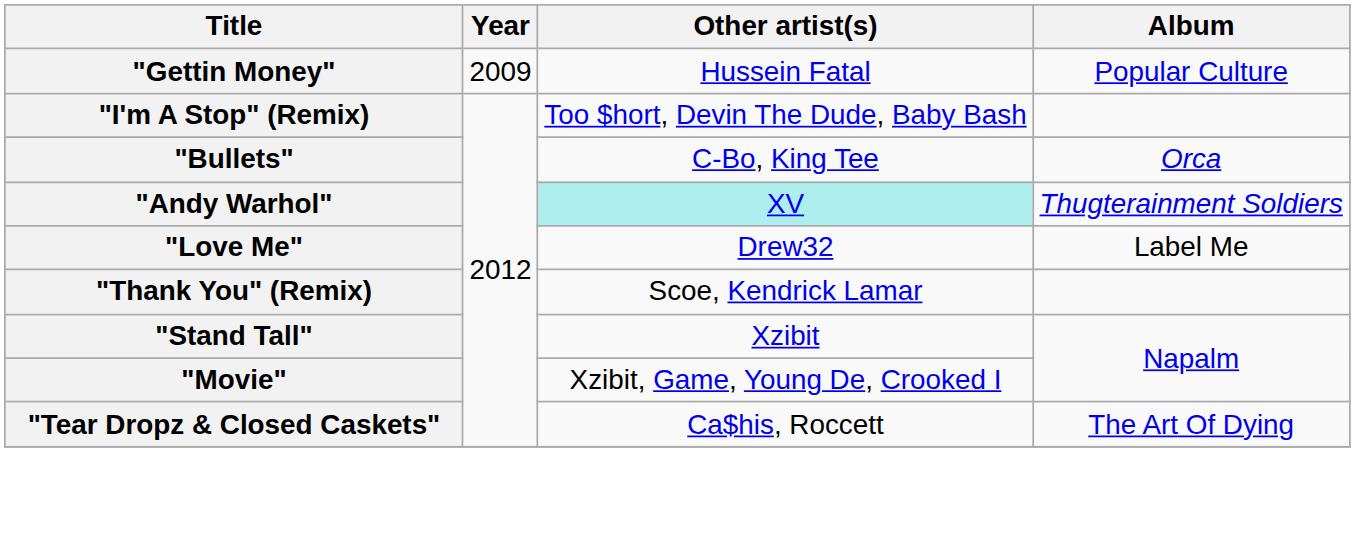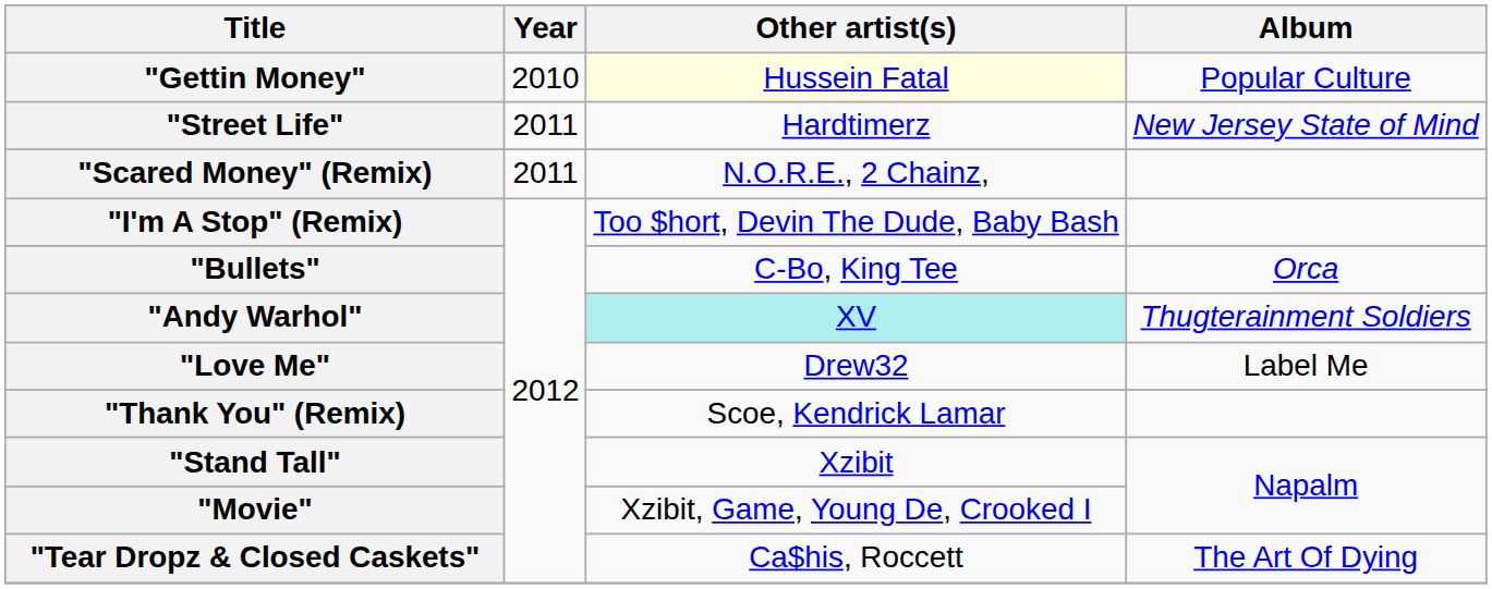 <table class="wikitable plainrowheaders" style="text-align:center;" border="1">
 <tr>
 <th scope="col" style="width:16em;">Title</th>
 <th scope="col">Year</th>
 <th scope="col">Other artist(s)</th>
 <th scope="col">Album</th>
 </tr>
 <tr>
 <th scope="row">"Gettin Money"</th>
-<td rowspan="1">2009</td>
-<td><a href='#'>Hussein Fatal</a></td>
+<td rowspan="1">2010</td>
+<td style="background: lightyellow;"><a href='#'>Hussein Fatal</a></td>
 <td></em><a href='#'>Popular Culture</a><em></td>
+</tr>
+<tr>
+<th scope="row">"Street Life"</th>
+<td rowspan="1">2011</td>
+<td><a href='#'>Hardtimerz</a></td>
+<td><em><a href='#'>New Jersey State of Mind</a></em></td>
+</tr>
+<tr>
+<th scope="row">"Scared Money" (Remix)</th>
+<td rowspan="1">2011</td>
+<td><a href='#'>N.O.R.E.</a>, <a href='#'>2 Chainz</a>,</td>
+<td></td>
 </tr>
 <tr>
 <th scope="row">"I'm A Stop" (Remix)</th>
 <td rowspan="8">2012</td>
 <td><a href='#'>Too $hort</a>, <a href='#'>Devin The Dude</a>, <a href='#'>Baby Bash</a></td>
 <td></td>
 </tr>
 <tr>
 <th scope="row">"Bullets"</th>
 <td><a href='#'>C-Bo</a>, <a href='#'>King Tee</a></td>
 <td><em><a href='#'>Orca</a><strong></td>
 </tr>
 <tr>
 <th scope="row">"Andy Warhol"</th>
 <td style="background: paleturquoise;"><a href='#'>XV</a></td>
 <td><em><a href='#'>Thugterainment Soldiers</a></em></td>
 </tr>
 <tr>
 <th scope="row">"Love Me"</th>
 <td><a href='#'>Drew32</a></td>
 <td></em>Label Me<em></td>
 </tr>
 <tr>
 <th scope="row">"Thank You" (Remix)</th>
 <td>Scoe, <a href='#'>Kendrick Lamar</a></td>
 <td></td>
 </tr>
 <tr>
 <th scope="row">"Stand Tall"</th>
 <td><a href='#'>Xzibit</a></td>
 <td rowspan="2"></em><a href='#'>Napalm</a><em></td>
 </tr>
 <tr>
 <th scope="row">"Movie"</th>
 <td>Xzibit, <a href='#'>Game</a>, <a href='#'>Young De</a>, <a href='#'>Crooked I</a></td>
 </tr>
 <tr>
 <th scope="row">"Tear Dropz & Closed Caskets"</th>
 <td><a href='#'>Ca$his</a>, Roccett</td>
 <td></em><a href='#'>The Art Of Dying</a><em></td>
 </tr>
 <tr>
 </tr>
 </table>
